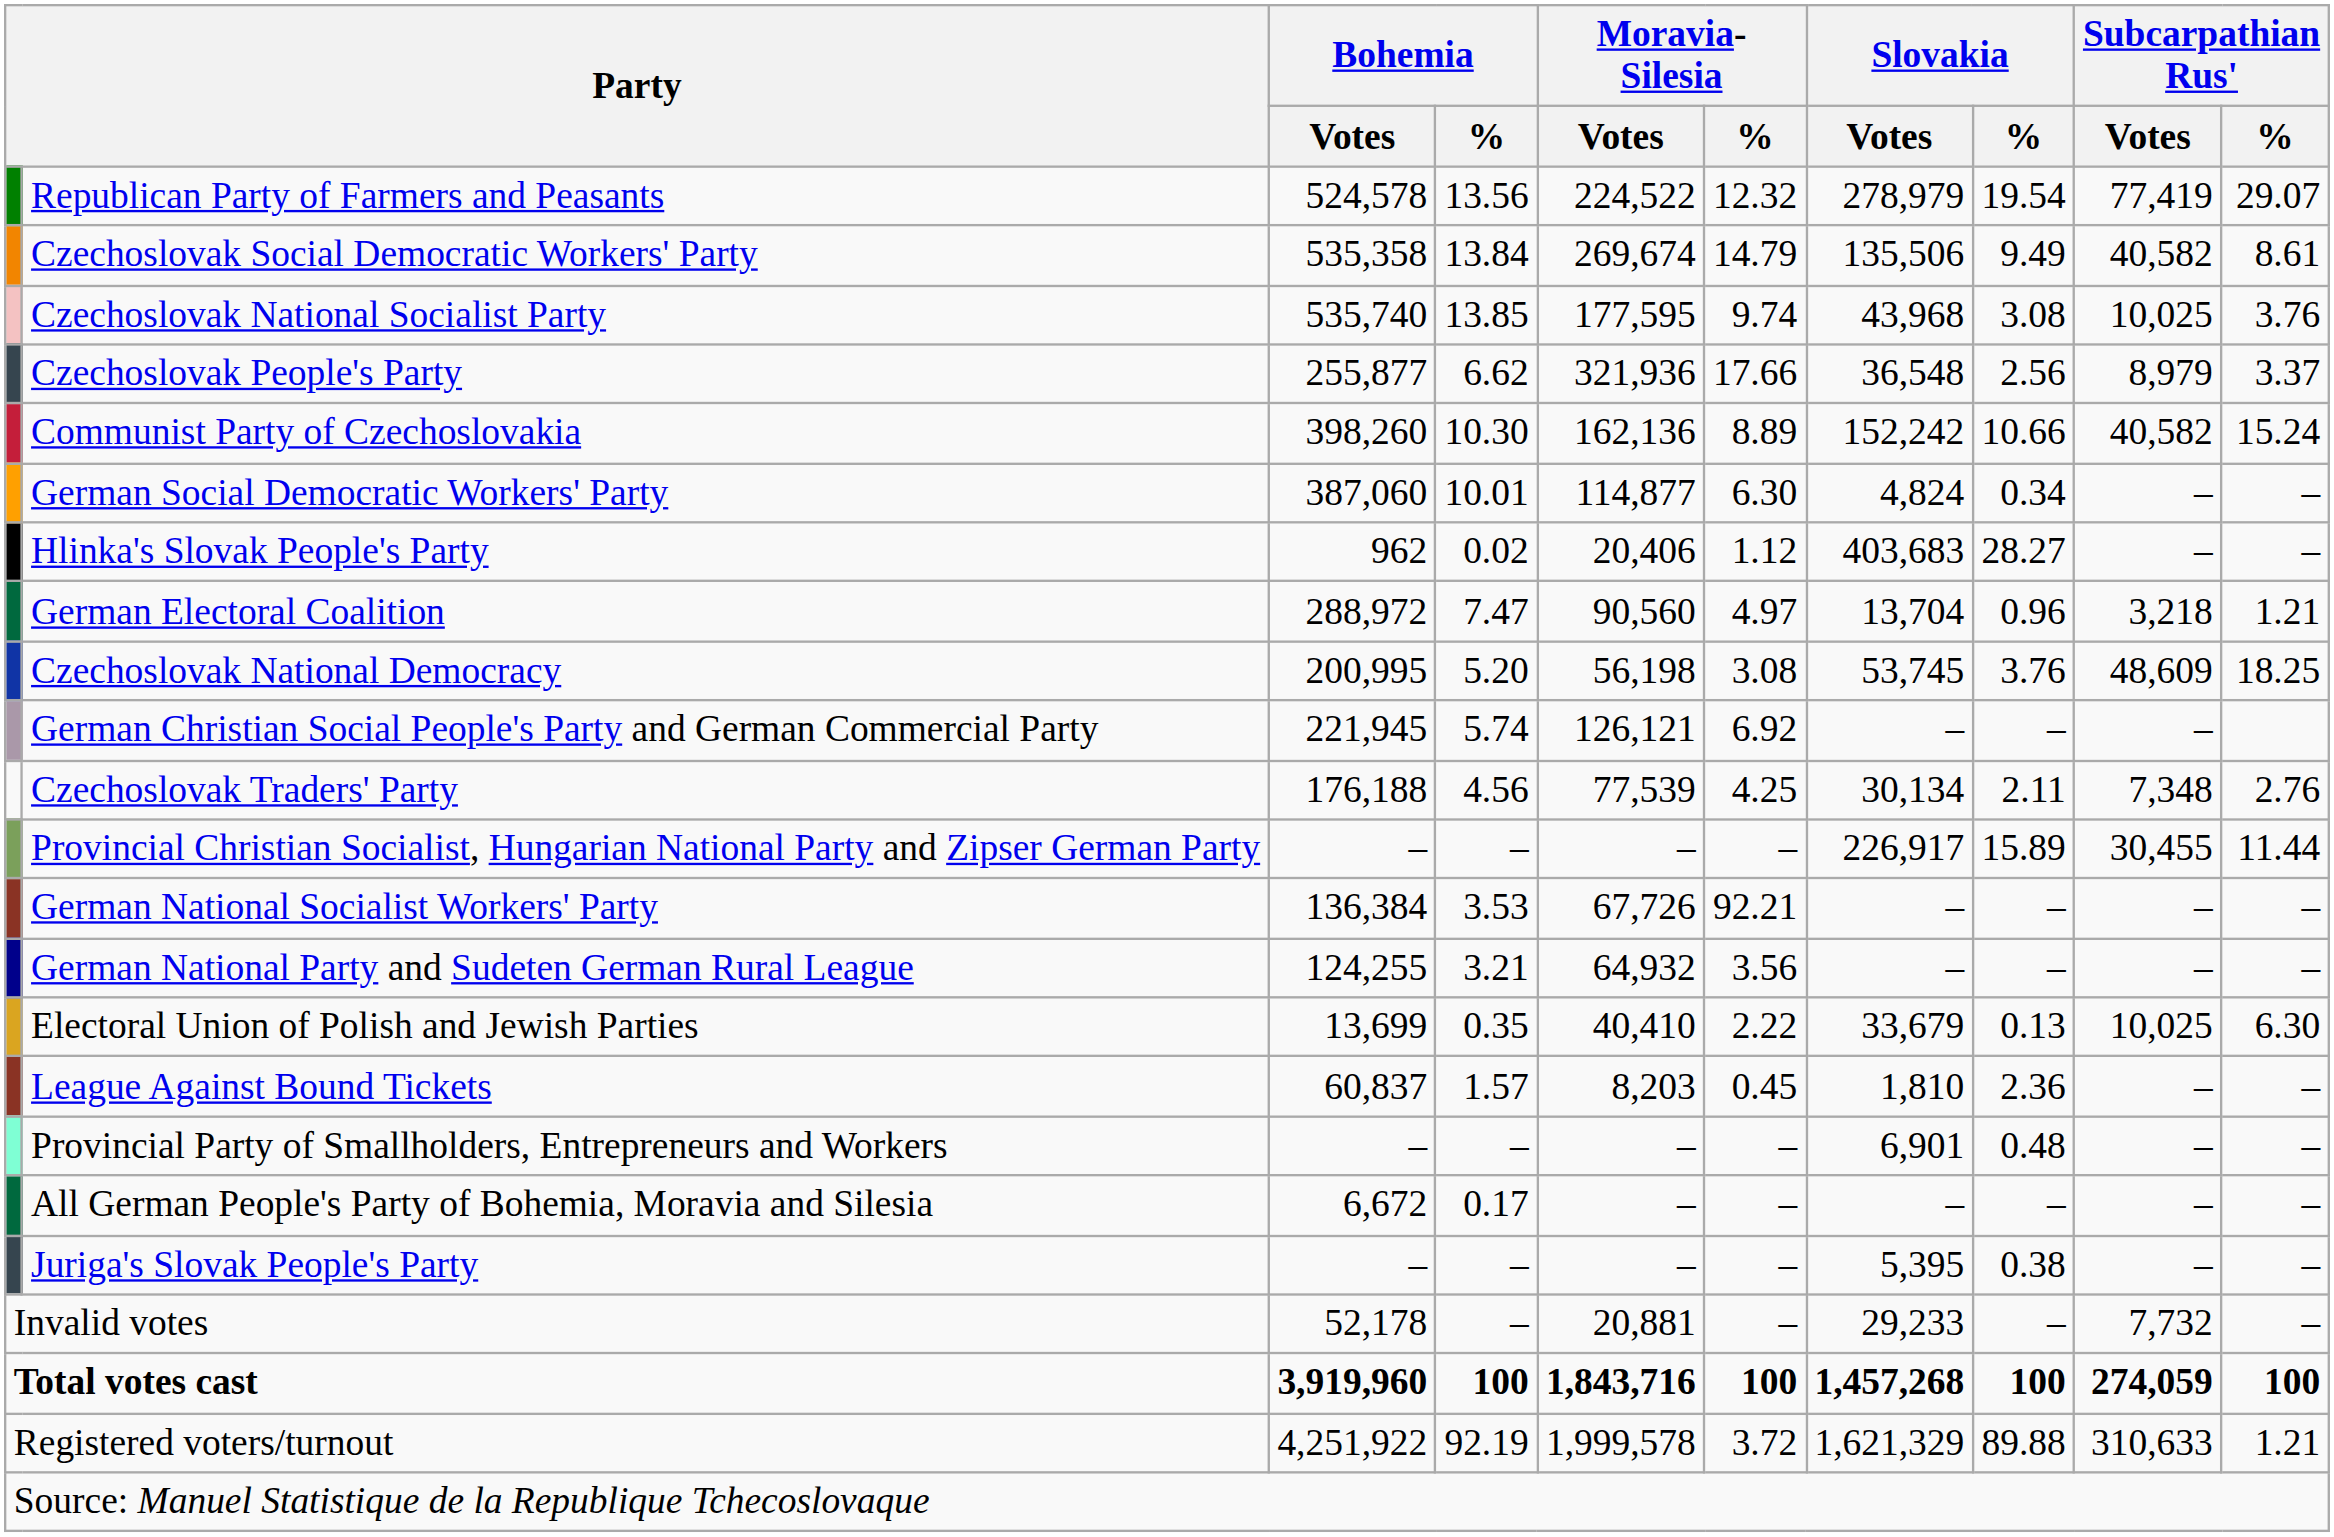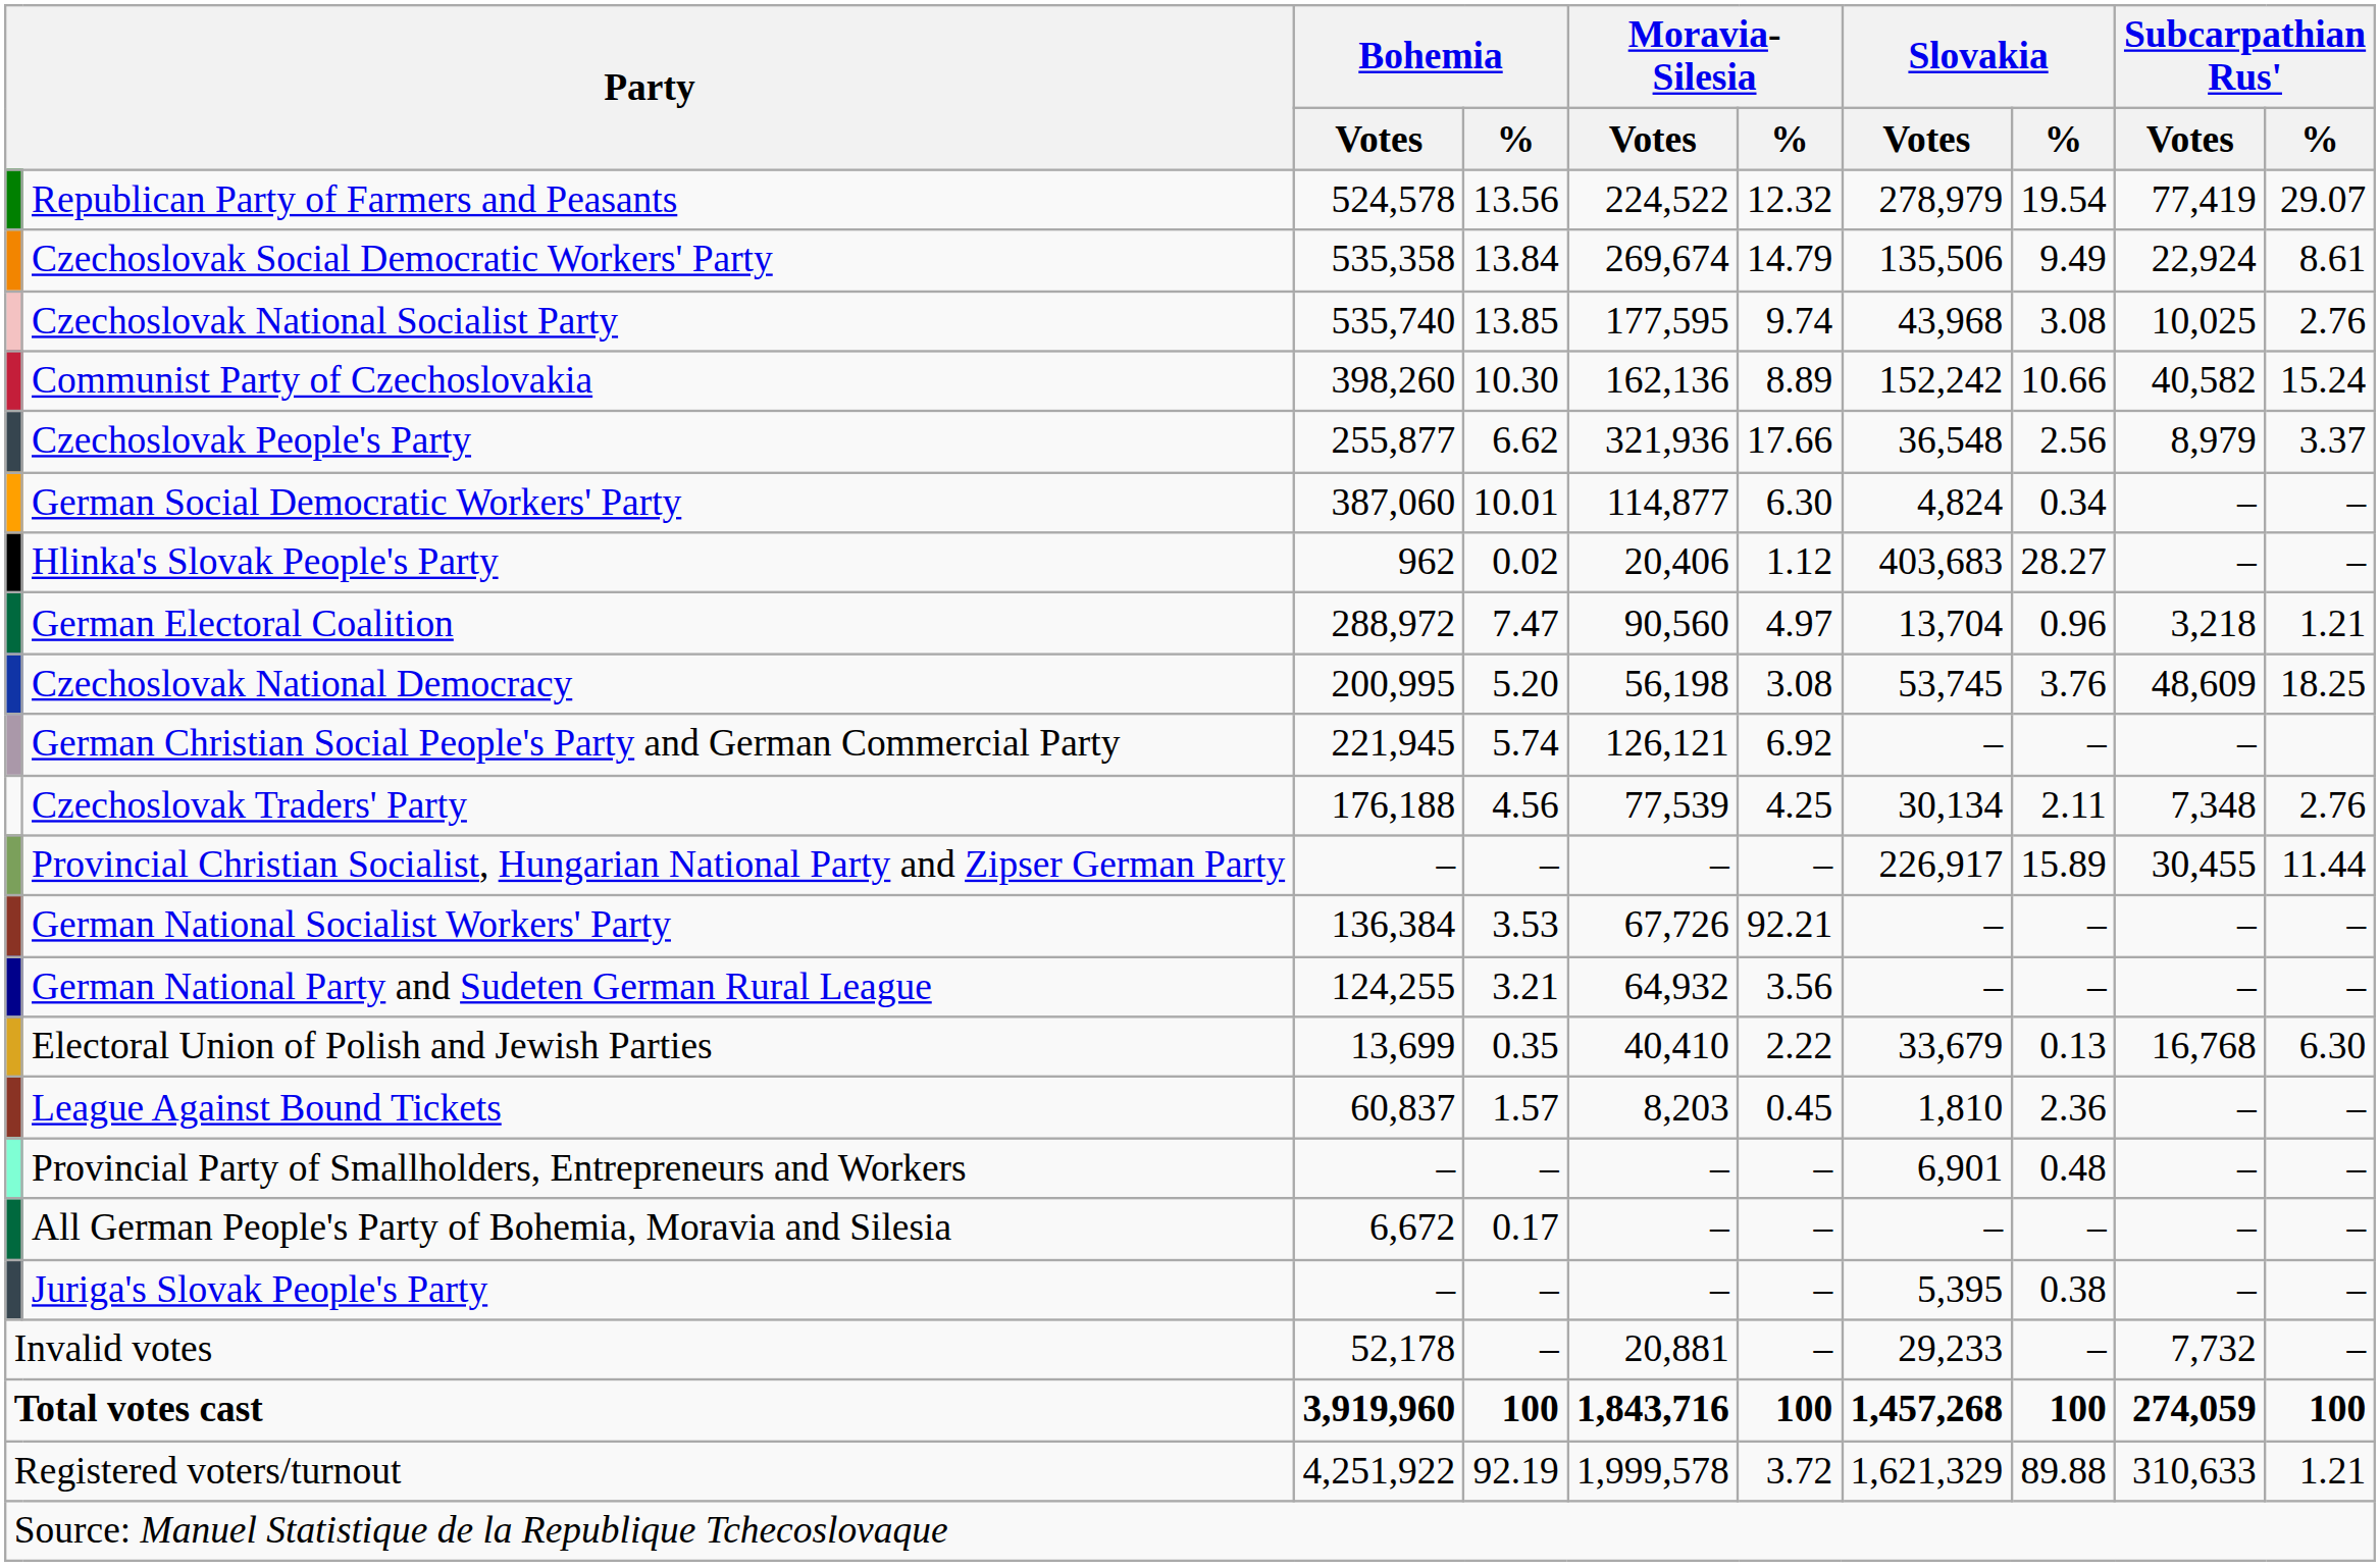 <table class=wikitable style=text-align:right>
 <tr>
 <th colspan=2 rowspan=2>Party</th>
 <th colspan=2><a href='#'>Bohemia</a></th>
 <th colspan=2><a href='#'>Moravia</a>-<br><a href='#'>Silesia</a></th>
 <th colspan=2><a href='#'>Slovakia</a></th>
 <th colspan=2><a href='#'>Subcarpathian</a><br><a href='#'>Rus'</a></th>
 </tr>
 <tr>
 <th>Votes</th>
 <th>%</th>
 <th>Votes</th>
 <th>%</th>
 <th>Votes</th>
 <th>%</th>
 <th>Votes</th>
 <th>%</th>
 </tr>
 <tr>
 <td bgcolor=#008000></td>
 <td align=left><a href='#'>Republican Party of Farmers and Peasants</a></td>
 <td>524,578</td>
 <td>13.56</td>
 <td>224,522</td>
 <td>12.32</td>
 <td>278,979</td>
 <td>19.54</td>
 <td>77,419</td>
 <td>29.07</td>
 </tr>
 <tr>
 <td bgcolor=F28500></td>
 <td align=left><a href='#'>Czechoslovak Social Democratic Workers' Party</a></td>
 <td>535,358</td>
 <td>13.84</td>
 <td>269,674</td>
 <td>14.79</td>
 <td>135,506</td>
 <td>9.49</td>
-<td>40,582</td>
+<td>22,924</td>
 <td>8.61</td>
 </tr>
 <tr>
 <td bgcolor=F4C2C2></td>
 <td align=left><a href='#'>Czechoslovak National Socialist Party</a></td>
 <td>535,740</td>
 <td>13.85</td>
 <td>177,595</td>
 <td>9.74</td>
 <td>43,968</td>
 <td>3.08</td>
 <td>10,025</td>
-<td>3.76</td>
+<td>2.76</td>
+</tr>
+<tr>
+<td bgcolor=#C41E3A></td>
+<td align=left><a href='#'>Communist Party of Czechoslovakia</a></td>
+<td>398,260</td>
+<td>10.30</td>
+<td>162,136</td>
+<td>8.89</td>
+<td>152,242</td>
+<td>10.66</td>
+<td>40,582</td>
+<td>15.24</td>
 </tr>
 <tr>
 <td bgcolor=#36454F></td>
 <td align=left><a href='#'>Czechoslovak People's Party</a></td>
 <td>255,877</td>
 <td>6.62</td>
 <td>321,936</td>
 <td>17.66</td>
 <td>36,548</td>
 <td>2.56</td>
 <td>8,979</td>
 <td>3.37</td>
-</tr>
-<tr>
-<td bgcolor=#C41E3A></td>
-<td align=left><a href='#'>Communist Party of Czechoslovakia</a></td>
-<td>398,260</td>
-<td>10.30</td>
-<td>162,136</td>
-<td>8.89</td>
-<td>152,242</td>
-<td>10.66</td>
-<td>40,582</td>
-<td>15.24</td>
 </tr>
 <tr>
 <td bgcolor=#FFA000></td>
 <td align=left><a href='#'>German Social Democratic Workers' Party</a></td>
 <td>387,060</td>
 <td>10.01</td>
 <td>114,877</td>
 <td>6.30</td>
 <td>4,824</td>
 <td>0.34</td>
 <td>–</td>
 <td>–</td>
 </tr>
 <tr>
 <td bgcolor=#000000></td>
 <td align=left><a href='#'>Hlinka's Slovak People's Party</a></td>
 <td>962</td>
 <td>0.02</td>
 <td>20,406</td>
 <td>1.12</td>
 <td>403,683</td>
 <td>28.27</td>
 <td>–</td>
 <td>–</td>
 </tr>
 <tr>
 <td bgcolor=#00693E></td>
 <td align=left><a href='#'>German Electoral Coalition</a></td>
 <td>288,972</td>
 <td>7.47</td>
 <td>90,560</td>
 <td>4.97</td>
 <td>13,704</td>
 <td>0.96</td>
 <td>3,218</td>
 <td>1.21</td>
 </tr>
 <tr>
 <td bgcolor=#1034A6></td>
 <td align=left><a href='#'>Czechoslovak National Democracy</a></td>
 <td>200,995</td>
 <td>5.20</td>
 <td>56,198</td>
 <td>3.08</td>
 <td>53,745</td>
 <td>3.76</td>
 <td>48,609</td>
 <td>18.25</td>
 </tr>
 <tr>
 <td bgcolor=#AA98A9></td>
 <td align=left><a href='#'>German Christian Social People's Party</a> and German Commercial Party</td>
 <td>221,945</td>
 <td>5.74</td>
 <td>126,121</td>
 <td>6.92</td>
 <td>–</td>
 <td>–</td>
 <td>–</td>
 <td></td>
 </tr>
 <tr>
 <td bgcolor=></td>
 <td align=left><a href='#'>Czechoslovak Traders' Party</a></td>
 <td>176,188</td>
 <td>4.56</td>
 <td>77,539</td>
 <td>4.25</td>
 <td>30,134</td>
 <td>2.11</td>
 <td>7,348</td>
 <td>2.76</td>
 </tr>
 <tr>
 <td bgcolor=#7BA05B></td>
 <td align=left><a href='#'>Provincial Christian Socialist</a>, <a href='#'>Hungarian National Party</a> and <a href='#'>Zipser German Party</a></td>
 <td>–</td>
 <td>–</td>
 <td>–</td>
 <td>–</td>
 <td>226,917</td>
 <td>15.89</td>
 <td>30,455</td>
 <td>11.44</td>
 </tr>
 <tr>
 <td bgcolor=#8A3324></td>
 <td align=left><a href='#'>German National Socialist Workers' Party</a></td>
 <td>136,384</td>
 <td>3.53</td>
 <td>67,726</td>
 <td>92.21</td>
 <td>–</td>
 <td>–</td>
 <td>–</td>
 <td>–</td>
 </tr>
 <tr>
 <td bgcolor=#00008B></td>
 <td align=left><a href='#'>German National Party</a> and <a href='#'>Sudeten German Rural League</a></td>
 <td>124,255</td>
 <td>3.21</td>
 <td>64,932</td>
 <td>3.56</td>
 <td>–</td>
 <td>–</td>
 <td>–</td>
 <td>–</td>
 </tr>
 <tr>
 <td bgcolor=#DAA520></td>
 <td align=left>Electoral Union of Polish and Jewish Parties</td>
 <td>13,699</td>
 <td>0.35</td>
 <td>40,410</td>
 <td>2.22</td>
 <td>33,679</td>
 <td>0.13</td>
-<td>10,025</td>
+<td>16,768</td>
 <td>6.30</td>
 </tr>
 <tr>
 <td bgcolor=#8A3324></td>
 <td align=left><a href='#'>League Against Bound Tickets</a></td>
 <td>60,837</td>
 <td>1.57</td>
 <td>8,203</td>
 <td>0.45</td>
 <td>1,810</td>
 <td>2.36</td>
 <td>–</td>
 <td>–</td>
 </tr>
 <tr>
 <td bgcolor=#7FFFD4></td>
 <td align=left>Provincial Party of Smallholders, Entrepreneurs and Workers</td>
 <td>–</td>
 <td>–</td>
 <td>–</td>
 <td>–</td>
 <td>6,901</td>
 <td>0.48</td>
 <td>–</td>
 <td>–</td>
 </tr>
 <tr>
 <td bgcolor=#00693E></td>
 <td align=left>All German People's Party of Bohemia, Moravia and Silesia</td>
 <td>6,672</td>
 <td>0.17</td>
 <td>–</td>
 <td>–</td>
 <td>–</td>
 <td>–</td>
 <td>–</td>
 <td>–</td>
 </tr>
 <tr>
 <td bgcolor=#36454F></td>
 <td align=left><a href='#'>Juriga's Slovak People's Party</a></td>
 <td>–</td>
 <td>–</td>
 <td>–</td>
 <td>–</td>
 <td>5,395</td>
 <td>0.38</td>
 <td>–</td>
 <td>–</td>
 </tr>
 <tr>
 <td colspan=2 align=left>Invalid votes</td>
 <td>52,178</td>
 <td>–</td>
 <td>20,881</td>
 <td>–</td>
 <td>29,233</td>
 <td>–</td>
 <td>7,732</td>
 <td>–</td>
 </tr>
 <tr>
 <td colspan=2 align=left><strong>Total votes cast</strong></td>
 <td><strong>3,919,960</strong></td>
 <td><strong>100</strong></td>
 <td><strong>1,843,716</strong></td>
 <td><strong>100</strong></td>
 <td><strong>1,457,268</strong></td>
 <td><strong>100</strong></td>
 <td><strong>274,059</strong></td>
 <td><strong>100</strong></td>
 </tr>
 <tr>
 <td colspan=2 align=left>Registered voters/turnout</td>
 <td>4,251,922</td>
 <td>92.19</td>
 <td>1,999,578</td>
 <td>3.72</td>
 <td>1,621,329</td>
 <td>89.88</td>
 <td>310,633</td>
 <td>1.21</td>
 </tr>
 <tr>
 <td align=left colspan=10>Source: <em>Manuel Statistique de la Republique Tchecoslovaque</em></td>
 </tr>
 </table>
